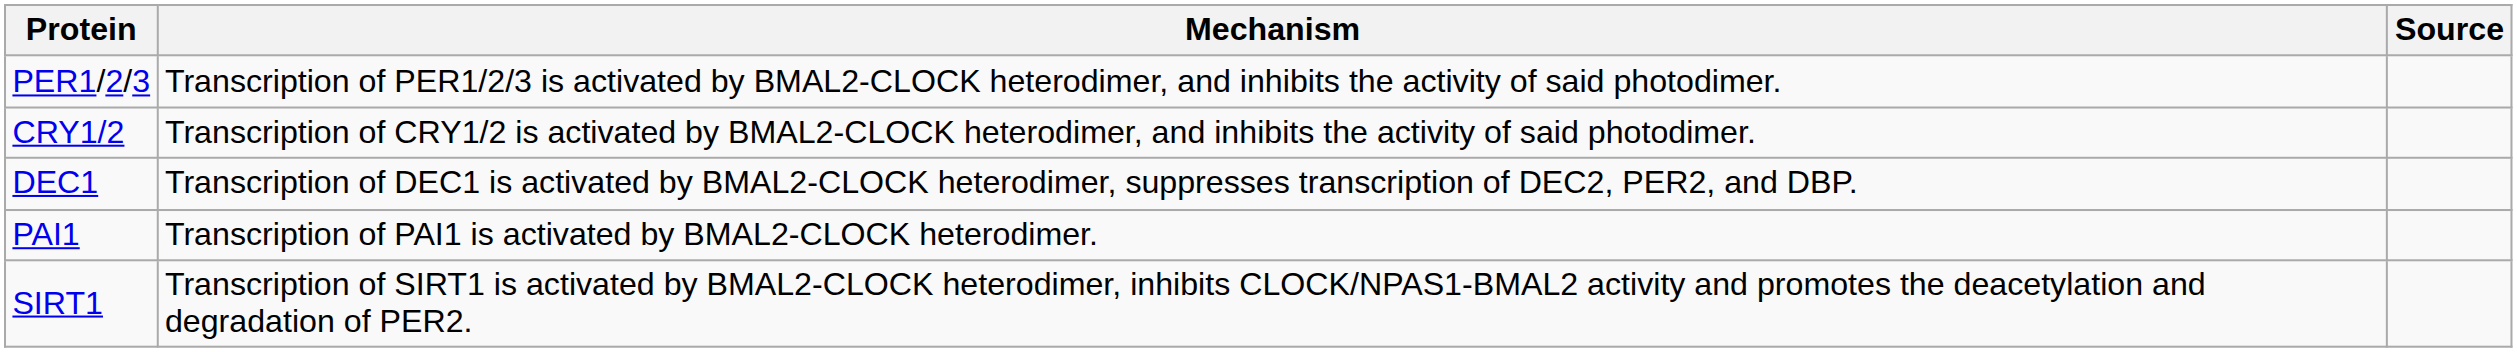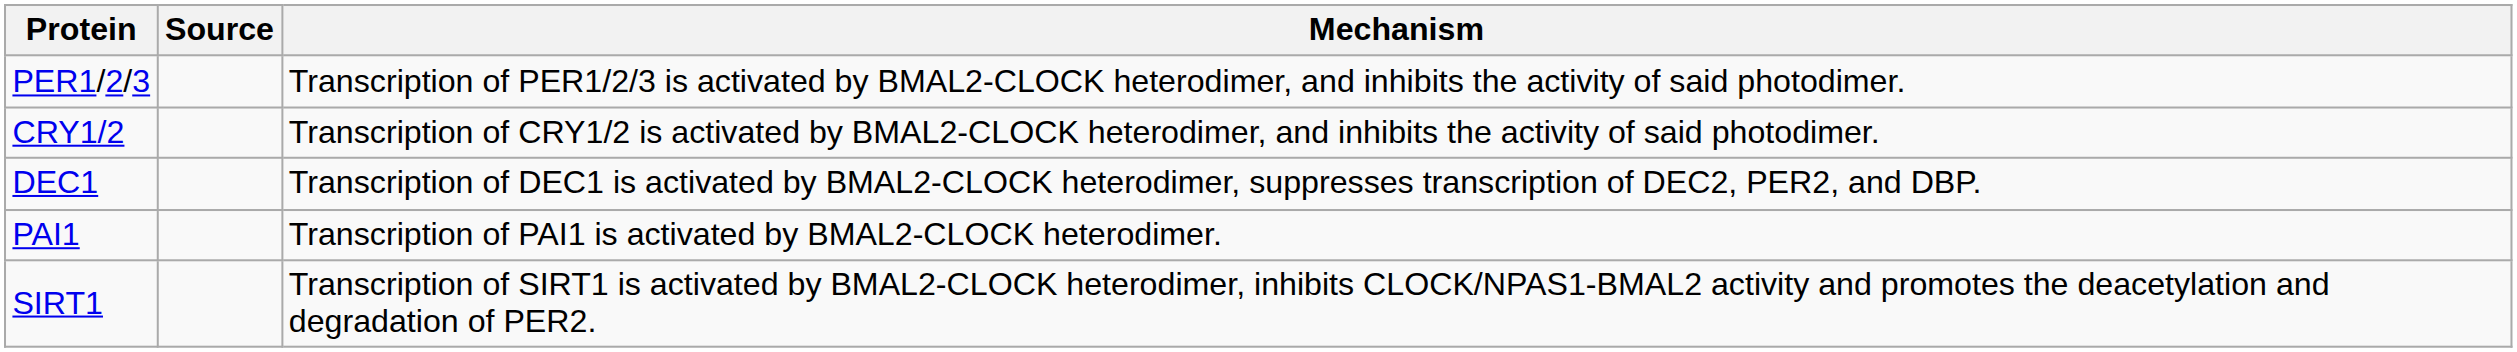 <table class="wikitable">
 <tr>
 <th>Protein</th>
+<th>Source</th>
 <th>Mechanism</th>
-<th>Source</th>
 </tr>
 <tr>
 <td><a href='#'>PER1</a>/<a href='#'>2</a>/<a href='#'>3</a></td>
+<td></td>
 <td>Transcription of PER1/2/3 is activated by BMAL2-CLOCK heterodimer, and inhibits the activity of said photodimer.</td>
-<td></td>
 </tr>
 <tr>
 <td><a href='#'>CRY1/2</a></td>
+<td></td>
 <td>Transcription of CRY1/2 is activated by BMAL2-CLOCK heterodimer, and inhibits the activity of said photodimer.</td>
-<td></td>
 </tr>
 <tr>
 <td><a href='#'>DEC1</a></td>
+<td></td>
 <td>Transcription of DEC1 is activated by BMAL2-CLOCK heterodimer, suppresses transcription of DEC2, PER2, and DBP.</td>
-<td></td>
 </tr>
 <tr>
 <td><a href='#'>PAI1</a></td>
+<td></td>
 <td>Transcription of PAI1 is activated by BMAL2-CLOCK heterodimer.</td>
-<td></td>
 </tr>
 <tr>
 <td><a href='#'>SIRT1</a></td>
+<td></td>
 <td>Transcription of SIRT1 is activated by BMAL2-CLOCK heterodimer, inhibits CLOCK/NPAS1-BMAL2 activity and promotes the deacetylation and degradation of PER2.</td>
-<td></td>
 </tr>
 </table>
